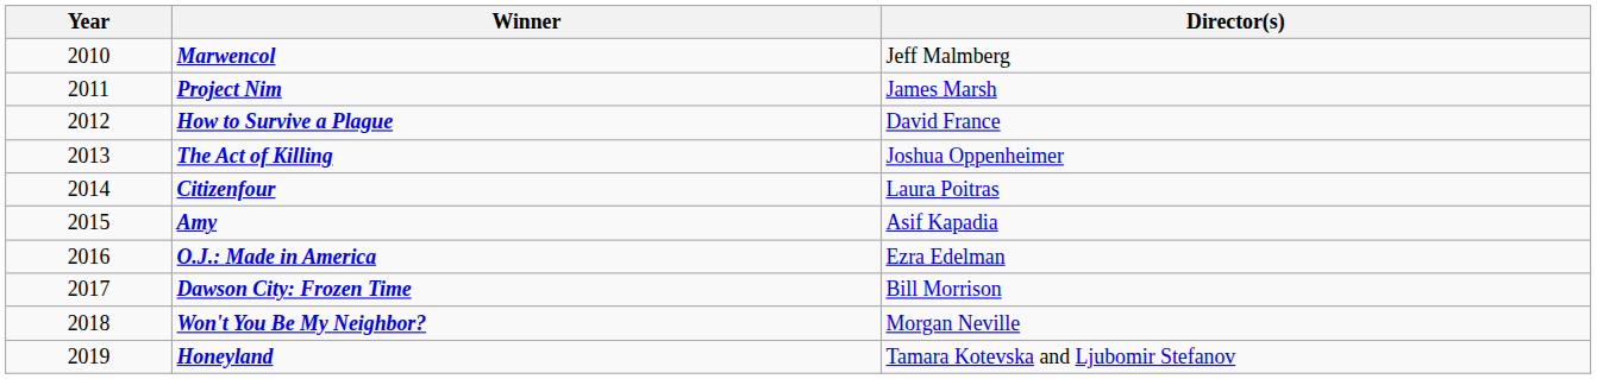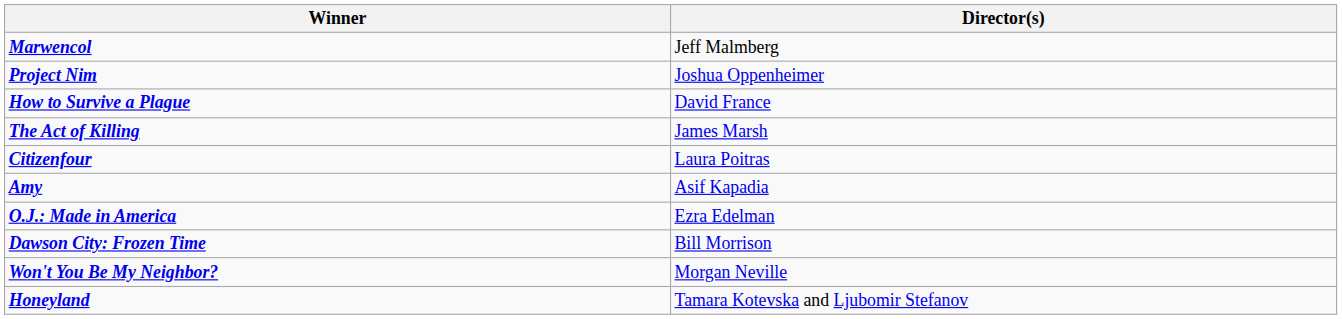 <table class="wikitable" width="95%" cellpadding="5">
 <tr>
-<th width="100"><strong>Year</strong></th>
 <th width="450"><strong>Winner</strong></th>
 <th width="450"><strong>Director(s)</strong></th>
 </tr>
 <tr>
-<td style="text-align:center;">2010</td>
 <td><strong><em><a href='#'>Marwencol</a></em></strong></td>
 <td>Jeff Malmberg</td>
 </tr>
 <tr>
-<td style="text-align:center;">2011</td>
 <td><strong><em><a href='#'>Project Nim</a></em></strong></td>
-<td><a href='#'>James Marsh</a></td>
+<td><a href='#'>Joshua Oppenheimer</a></td>
 </tr>
 <tr>
-<td style="text-align:center;">2012</td>
 <td><strong><em><a href='#'>How to Survive a Plague</a></em></strong></td>
 <td><a href='#'>David France</a></td>
 </tr>
 <tr>
-<td style="text-align:center;">2013</td>
 <td><strong><em><a href='#'>The Act of Killing</a></em></strong></td>
-<td><a href='#'>Joshua Oppenheimer</a></td>
+<td><a href='#'>James Marsh</a></td>
 </tr>
 <tr>
-<td style="text-align:center;">2014</td>
 <td><strong><em><a href='#'>Citizenfour</a></em></strong></td>
 <td><a href='#'>Laura Poitras</a></td>
 </tr>
 <tr>
-<td style="text-align:center;">2015</td>
 <td><strong><em><a href='#'>Amy</a></em></strong></td>
 <td><a href='#'>Asif Kapadia</a></td>
 </tr>
 <tr>
-<td style="text-align:center;">2016</td>
 <td><strong><em><a href='#'>O.J.: Made in America</a></em></strong></td>
 <td><a href='#'>Ezra Edelman</a></td>
 </tr>
 <tr>
-<td style="text-align:center;">2017</td>
 <td><strong><em><a href='#'>Dawson City: Frozen Time</a></em></strong></td>
 <td><a href='#'>Bill Morrison</a></td>
 </tr>
 <tr>
-<td style="text-align:center;">2018</td>
 <td><strong><em><a href='#'>Won't You Be My Neighbor?</a></em></strong></td>
 <td><a href='#'>Morgan Neville</a></td>
 </tr>
 <tr>
-<td style="text-align:center;">2019</td>
 <td><strong><em><a href='#'>Honeyland</a></em></strong></td>
 <td><a href='#'>Tamara Kotevska</a> and <a href='#'>Ljubomir Stefanov</a></td>
 </tr>
 </table>
